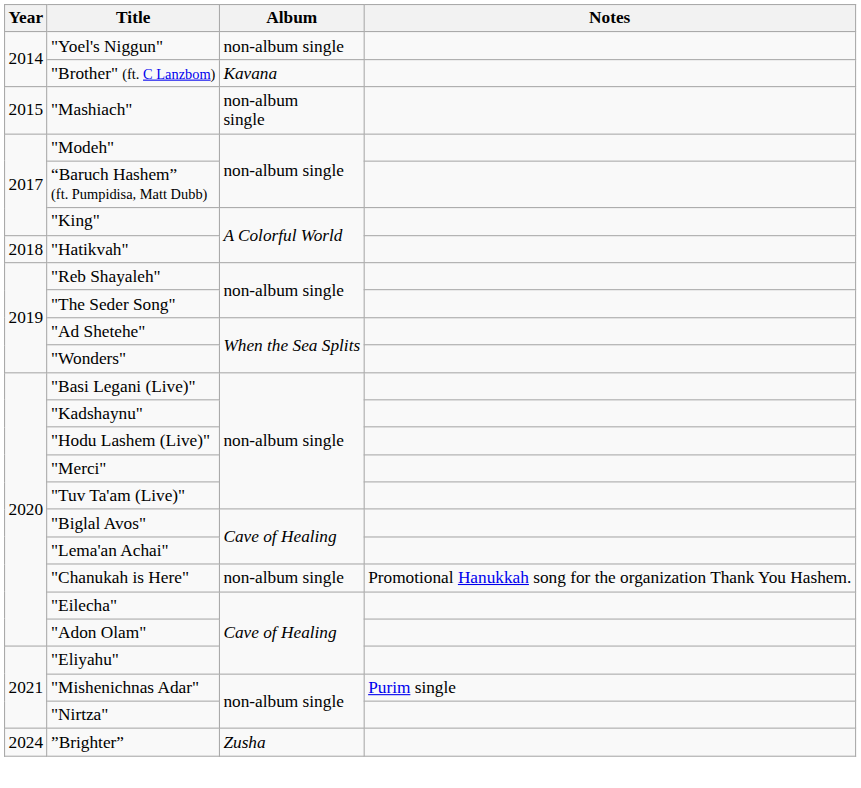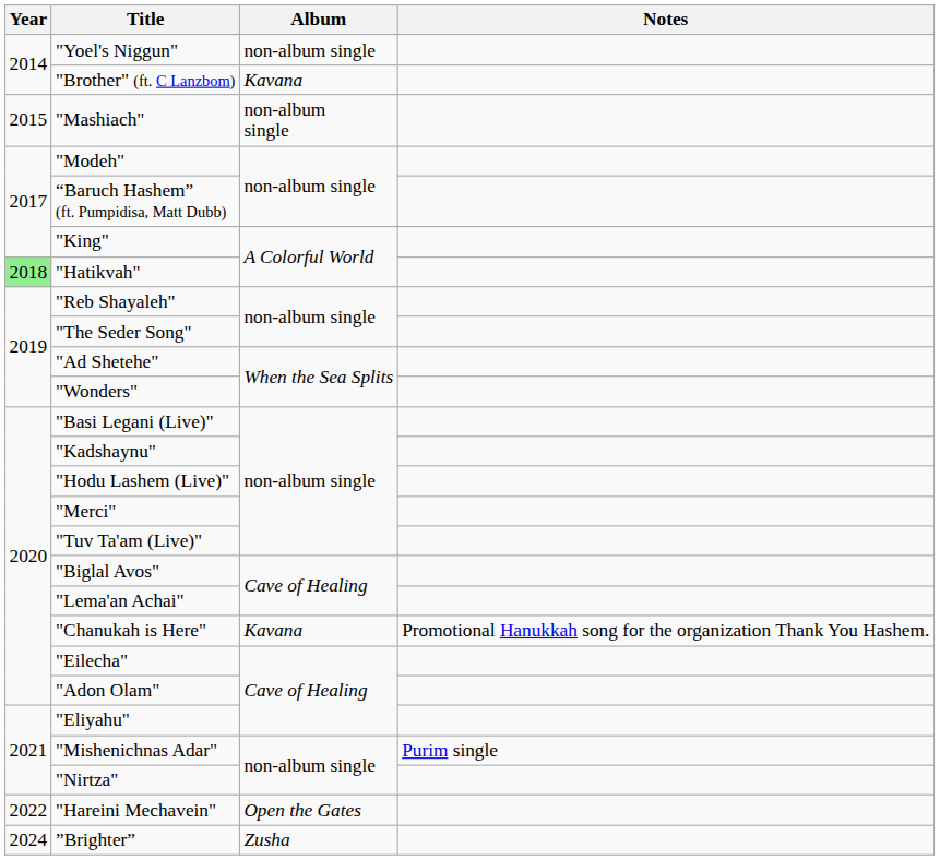 <table class="wikitable">
 <tr>
 <th>Year</th>
 <th>Title</th>
 <th>Album</th>
 <th>Notes</th>
 </tr>
 <tr>
 <td rowspan="2">2014</td>
 <td>"Yoel's Niggun"</td>
 <td>non-album single</td>
 <td></td>
 </tr>
 <tr>
 <td>"Brother" <small>(ft. <a href='#'>C Lanzbom</a>)</small></td>
 <td><em>Kavana</em></td>
 <td></td>
 </tr>
 <tr>
 <td>2015</td>
 <td>"Mashiach"</td>
 <td>non-album<br>single</td>
 <td></td>
 </tr>
 <tr>
 <td rowspan="3">2017</td>
 <td>"Modeh"</td>
 <td rowspan="2">non-album single</td>
 <td></td>
 </tr>
 <tr>
 <td>“Baruch Hashem”<br><small>(ft. Pumpidisa, Matt Dubb)</small></td>
 <td></td>
 </tr>
 <tr>
 <td>"King"</td>
 <td rowspan="2"><em>A Colorful World</em></td>
 <td></td>
 </tr>
 <tr>
-<td>2018</td>
+<td style="background: lightgreen;">2018</td>
 <td>"Hatikvah"</td>
 <td></td>
 </tr>
 <tr>
 <td rowspan="4">2019</td>
 <td>"Reb Shayaleh"</td>
 <td rowspan="2">non-album single</td>
 <td></td>
 </tr>
 <tr>
 <td>"The Seder Song"</td>
 <td></td>
 </tr>
 <tr>
 <td>"Ad Shetehe"</td>
 <td rowspan="2"><em>When the Sea Splits</em></td>
 <td></td>
 </tr>
 <tr>
 <td>"Wonders"</td>
 <td></td>
 </tr>
 <tr>
 <td rowspan="10">2020</td>
 <td>"Basi Legani (Live)"</td>
 <td rowspan="5">non-album single</td>
 <td></td>
 </tr>
 <tr>
 <td>"Kadshaynu"</td>
 <td></td>
 </tr>
 <tr>
 <td>"Hodu Lashem (Live)"</td>
 <td></td>
 </tr>
 <tr>
 <td>"Merci"</td>
 <td></td>
 </tr>
 <tr>
 <td>"Tuv Ta'am (Live)"</td>
 <td></td>
 </tr>
 <tr>
 <td>"Biglal Avos"</td>
 <td rowspan="2"><em>Cave of Healing</em></td>
 <td></td>
 </tr>
 <tr>
 <td>"Lema'an Achai"</td>
 <td></td>
 </tr>
 <tr>
 <td>"Chanukah is Here"</td>
-<td>non-album single</td>
+<td><em>Kavana</em></td>
 <td>Promotional <a href='#'>Hanukkah</a> song for the organization Thank You Hashem.</td>
 </tr>
 <tr>
 <td>"Eilecha"</td>
 <td rowspan="3"><em>Cave of Healing</em></td>
 <td></td>
 </tr>
 <tr>
 <td>"Adon Olam"</td>
 <td></td>
 </tr>
 <tr>
 <td rowspan="3">2021</td>
 <td>"Eliyahu"</td>
 <td></td>
 </tr>
 <tr>
 <td>"Mishenichnas Adar"</td>
 <td rowspan="2">non-album single</td>
 <td><a href='#'>Purim</a> single</td>
 </tr>
 <tr>
 <td>"Nirtza"</td>
 <td></td>
 </tr>
 <tr>
+<td>2022</td>
+<td>"Hareini Mechavein"</td>
+<td><em>Open the Gates</em></td>
+<td></td>
+</tr>
+<tr>
 <td>2024</td>
 <td>”Brighter”</td>
 <td><em>Zusha</em></td>
 </tr>
 </table>
